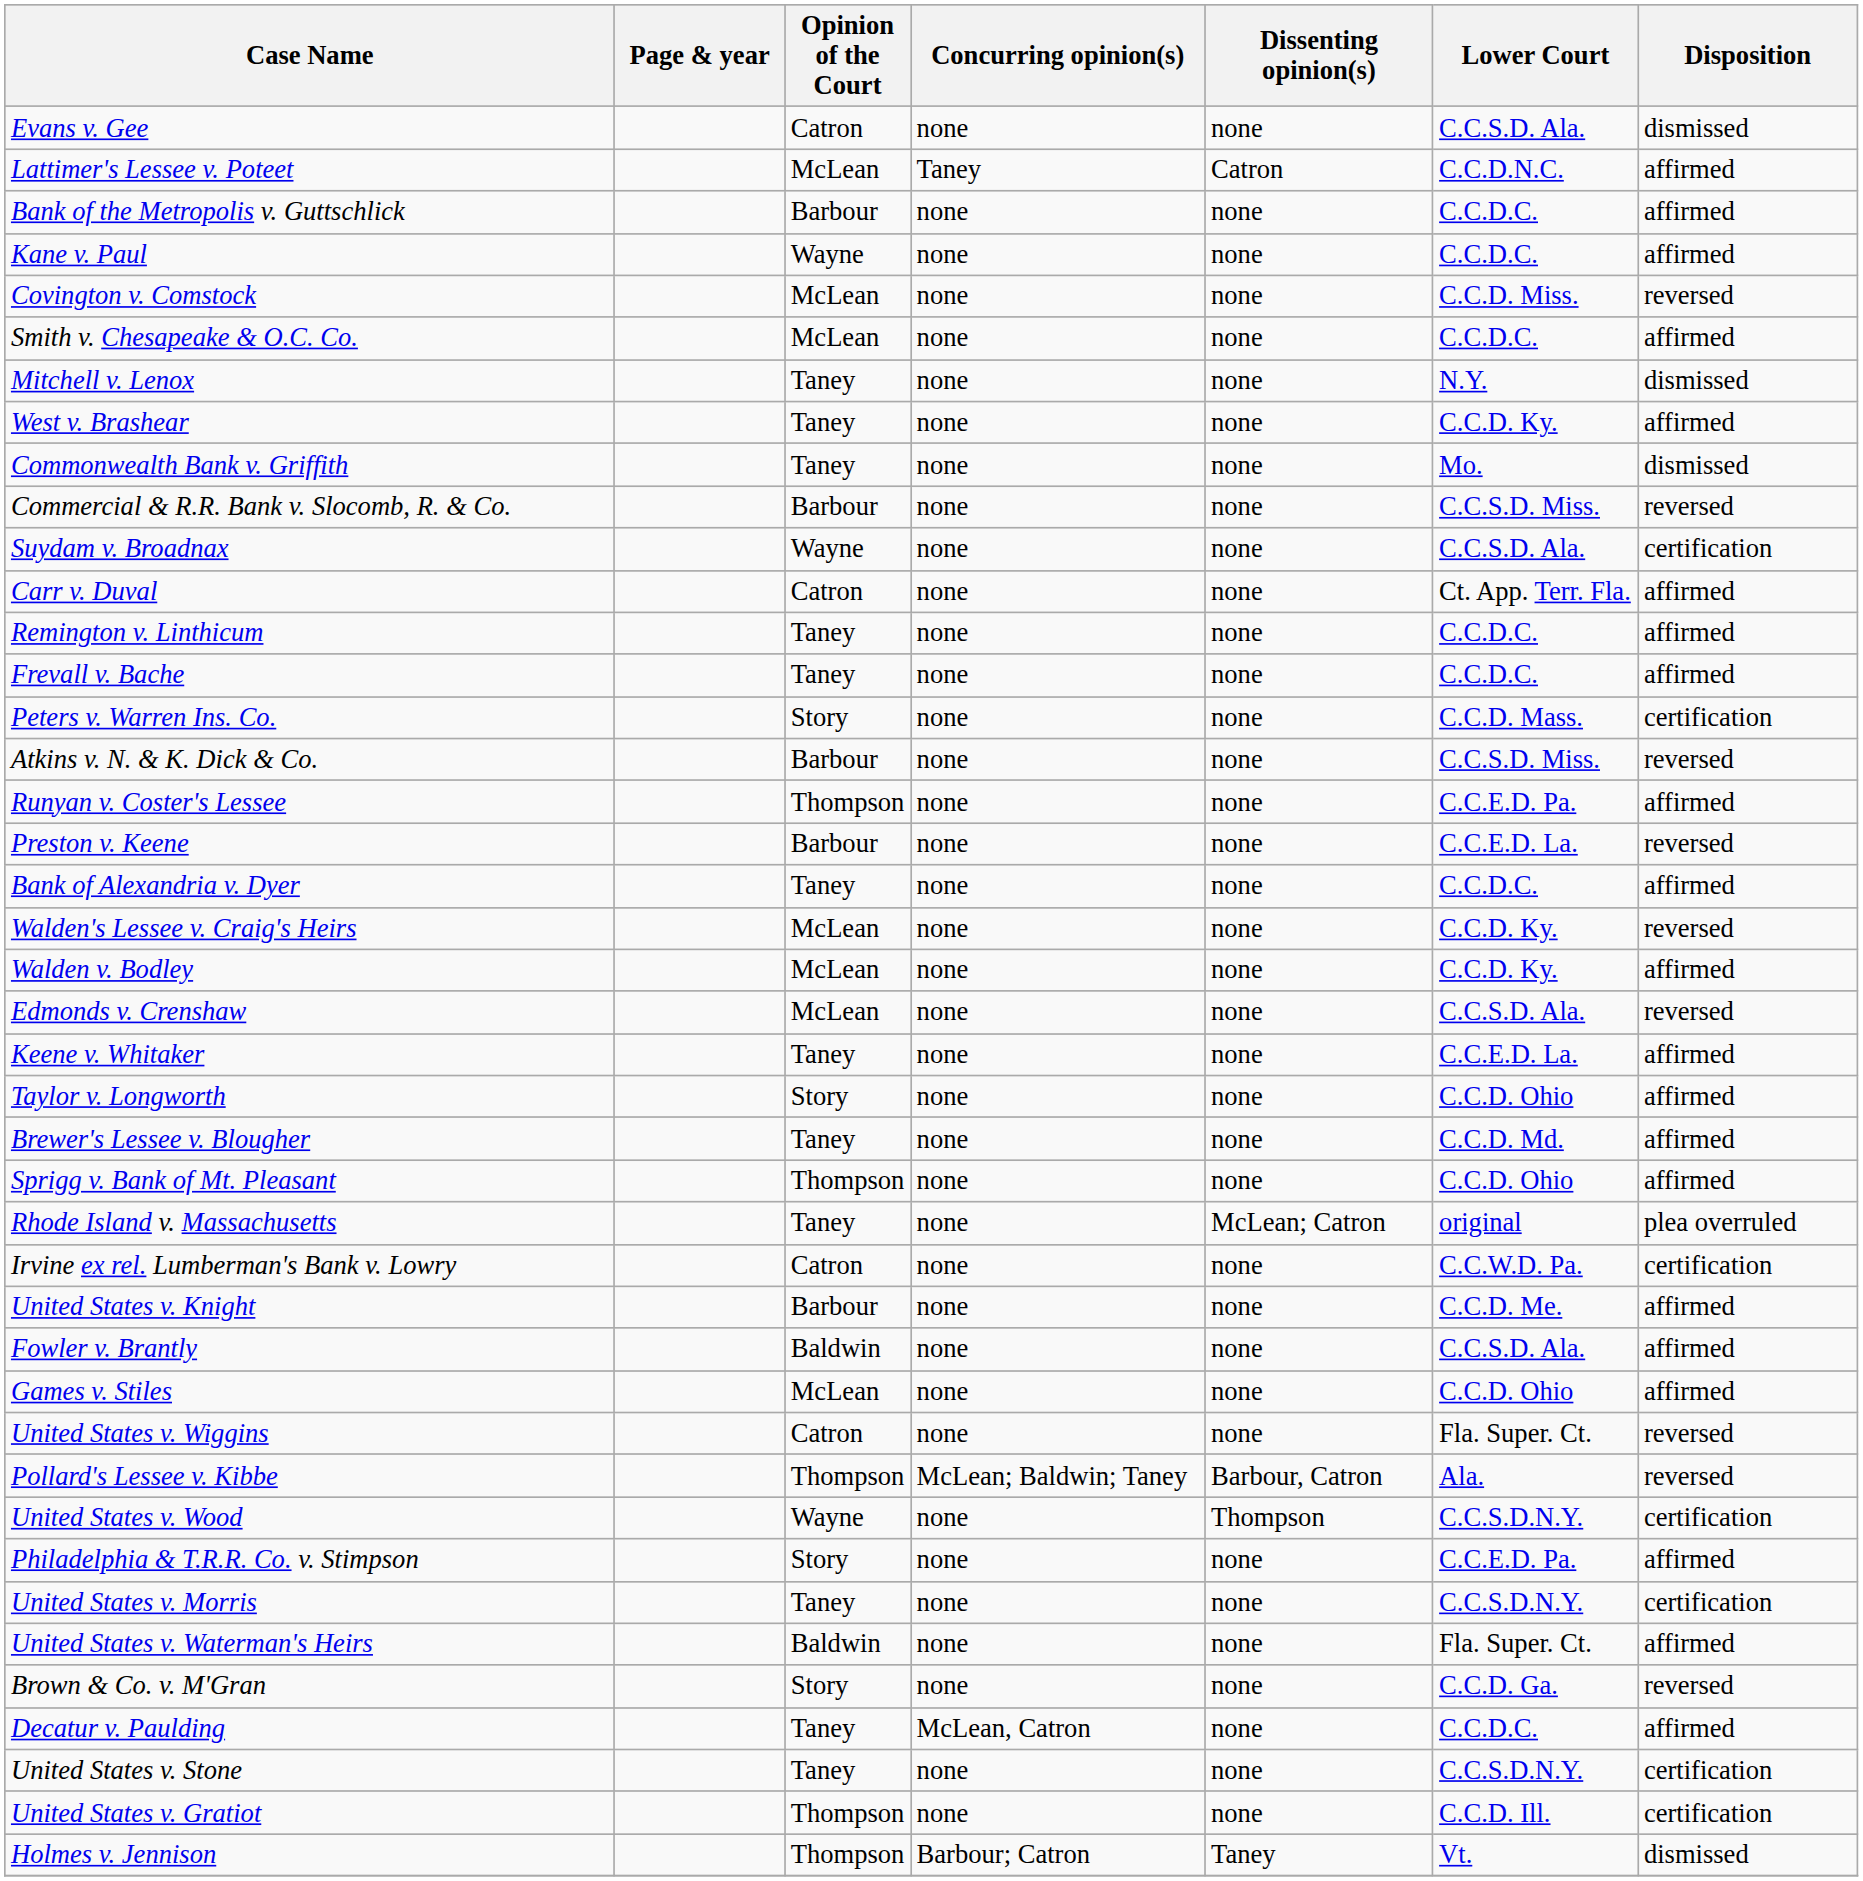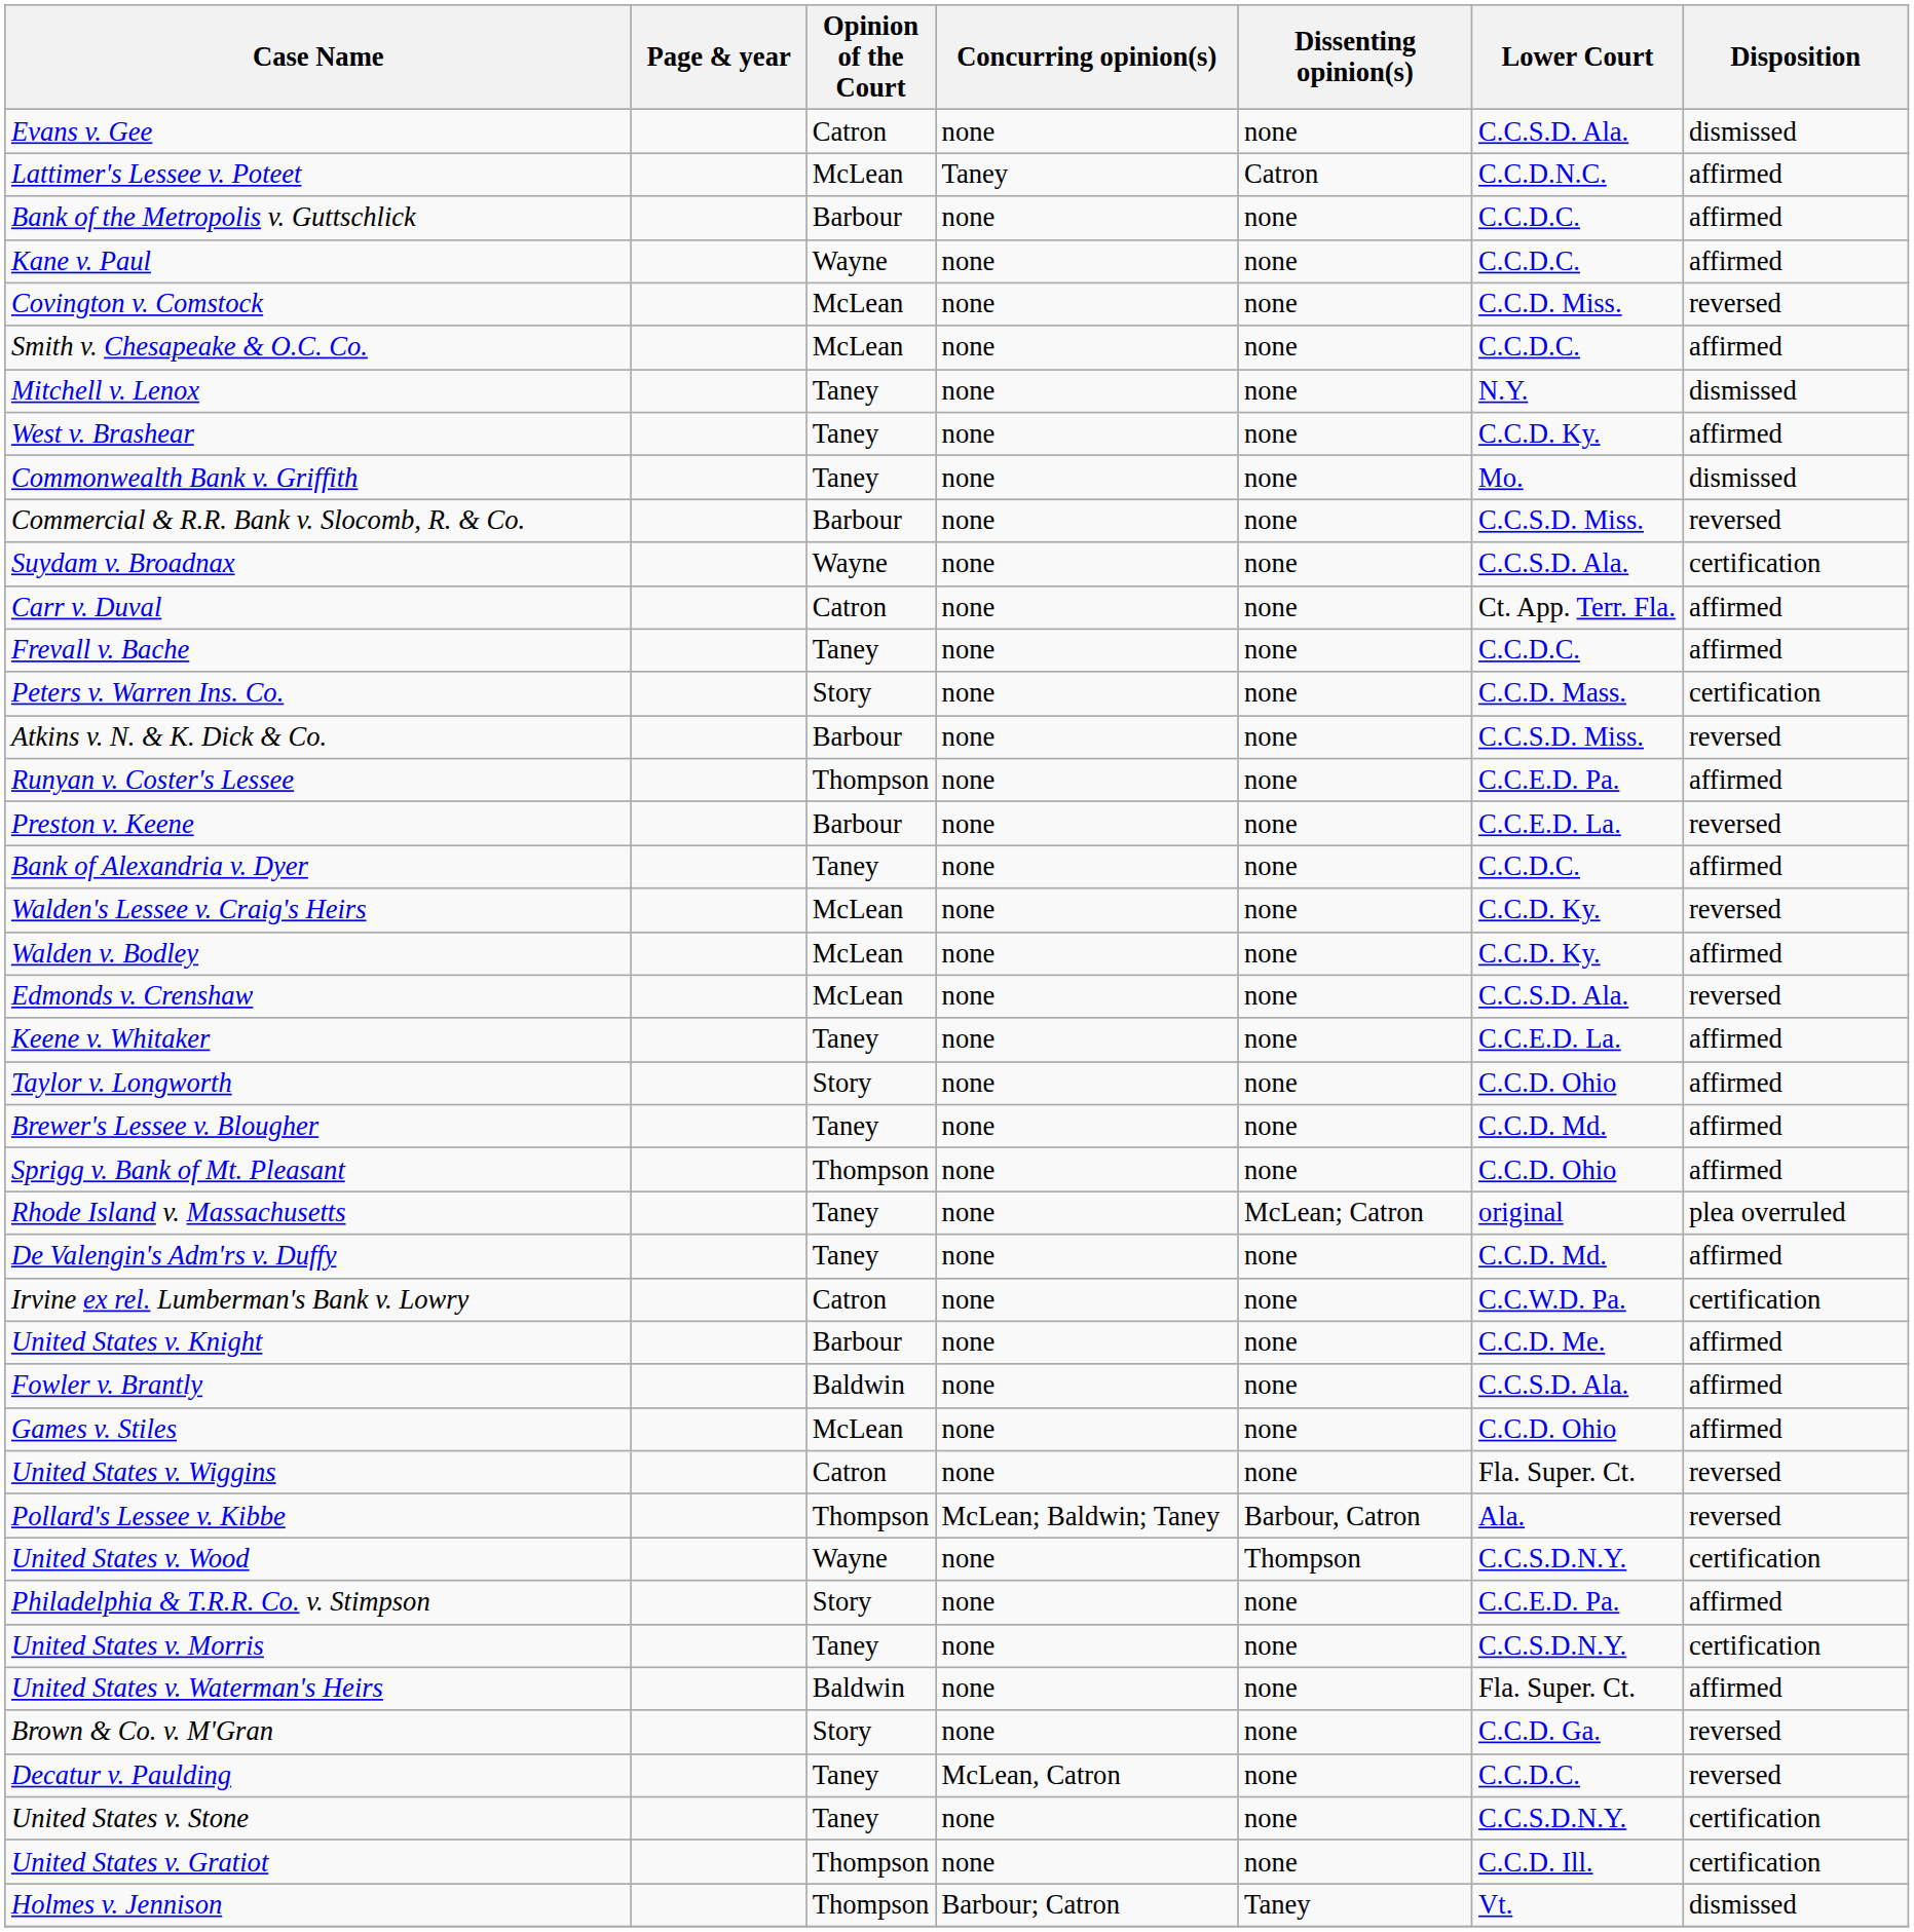 <table class="wikitable sortable">
 <tr>
 <th scope="col" style="width: 360px;">Case Name</th>
 <th scope="col" style="width: 95px;">Page & year</th>
 <th scope="col" style="width: 10px;">Opinion of the Court</th>
 <th scope="col" style="width: 170px;">Concurring opinion(s)</th>
 <th scope="col" style="width: 130px;">Dissenting opinion(s)</th>
 <th scope="col" style="width: 116px;">Lower Court</th>
 <th scope="col" style="width: 125px;">Disposition</th>
 </tr>
 <tr>
 <td><em><a href='#'>Evans v. Gee</a></em></td>
 <td align="right"></td>
 <td>Catron</td>
 <td>none</td>
 <td>none</td>
 <td><a href='#'>C.C.S.D. Ala.</a></td>
 <td>dismissed</td>
 </tr>
 <tr>
 <td><em><a href='#'>Lattimer's Lessee v. Poteet</a></em></td>
 <td align="right"></td>
 <td>McLean</td>
 <td>Taney</td>
 <td>Catron</td>
 <td><a href='#'>C.C.D.N.C.</a></td>
 <td>affirmed</td>
 </tr>
 <tr>
 <td><em><a href='#'>Bank of the Metropolis</a> v. Guttschlick</em></td>
 <td align="right"></td>
 <td>Barbour</td>
 <td>none</td>
 <td>none</td>
 <td><a href='#'>C.C.D.C.</a></td>
 <td>affirmed</td>
 </tr>
 <tr>
 <td><em><a href='#'>Kane v. Paul</a></em></td>
 <td align="right"></td>
 <td>Wayne</td>
 <td>none</td>
 <td>none</td>
 <td><a href='#'>C.C.D.C.</a></td>
 <td>affirmed</td>
 </tr>
 <tr>
 <td><em><a href='#'>Covington v. Comstock</a></em></td>
 <td align="right"></td>
 <td>McLean</td>
 <td>none</td>
 <td>none</td>
 <td><a href='#'>C.C.D. Miss.</a></td>
 <td>reversed</td>
 </tr>
 <tr>
 <td><em>Smith v. <a href='#'>Chesapeake & O.C. Co.</a></em></td>
 <td align="right"></td>
 <td>McLean</td>
 <td>none</td>
 <td>none</td>
 <td><a href='#'>C.C.D.C.</a></td>
 <td>affirmed</td>
 </tr>
 <tr>
 <td><em><a href='#'>Mitchell v. Lenox</a></em></td>
 <td align="right"></td>
 <td>Taney</td>
 <td>none</td>
 <td>none</td>
 <td><a href='#'>N.Y.</a></td>
 <td>dismissed</td>
 </tr>
 <tr>
 <td><em><a href='#'>West v. Brashear</a></em></td>
 <td align="right"></td>
 <td>Taney</td>
 <td>none</td>
 <td>none</td>
 <td><a href='#'>C.C.D. Ky.</a></td>
 <td>affirmed</td>
 </tr>
 <tr>
 <td><em><a href='#'>Commonwealth Bank v. Griffith</a></em></td>
 <td align="right"></td>
 <td>Taney</td>
 <td>none</td>
 <td>none</td>
 <td><a href='#'>Mo.</a></td>
 <td>dismissed</td>
 </tr>
 <tr>
 <td><em>Commercial & R.R. Bank v. Slocomb, R. & Co.</em></td>
 <td align="right"></td>
 <td>Barbour</td>
 <td>none</td>
 <td>none</td>
 <td><a href='#'>C.C.S.D. Miss.</a></td>
 <td>reversed</td>
 </tr>
 <tr>
 <td><em><a href='#'>Suydam v. Broadnax</a></em></td>
 <td align="right"></td>
 <td>Wayne</td>
 <td>none</td>
 <td>none</td>
 <td><a href='#'>C.C.S.D. Ala.</a></td>
 <td>certification</td>
 </tr>
 <tr>
 <td><em><a href='#'>Carr v. Duval</a></em></td>
 <td align="right"></td>
 <td>Catron</td>
 <td>none</td>
 <td>none</td>
 <td>Ct. App. <a href='#'>Terr. Fla.</a></td>
-<td>affirmed</td>
-</tr>
-<tr>
-<td><em><a href='#'>Remington v. Linthicum</a></em></td>
-<td align="right"></td>
-<td>Taney</td>
-<td>none</td>
-<td>none</td>
-<td><a href='#'>C.C.D.C.</a></td>
 <td>affirmed</td>
 </tr>
 <tr>
 <td><em><a href='#'>Frevall v. Bache</a></em></td>
 <td align="right"></td>
 <td>Taney</td>
 <td>none</td>
 <td>none</td>
 <td><a href='#'>C.C.D.C.</a></td>
 <td>affirmed</td>
 </tr>
 <tr>
 <td><em><a href='#'>Peters v. Warren Ins. Co.</a></em></td>
 <td align="right"></td>
 <td>Story</td>
 <td>none</td>
 <td>none</td>
 <td><a href='#'>C.C.D. Mass.</a></td>
 <td>certification</td>
 </tr>
 <tr>
 <td><em>Atkins v. N. & K. Dick & Co.</em></td>
 <td align="right"></td>
 <td>Barbour</td>
 <td>none</td>
 <td>none</td>
 <td><a href='#'>C.C.S.D. Miss.</a></td>
 <td>reversed</td>
 </tr>
 <tr>
 <td><em><a href='#'>Runyan v. Coster's Lessee</a></em></td>
 <td align="right"></td>
 <td>Thompson</td>
 <td>none</td>
 <td>none</td>
 <td><a href='#'>C.C.E.D. Pa.</a></td>
 <td>affirmed</td>
 </tr>
 <tr>
 <td><em><a href='#'>Preston v. Keene</a></em></td>
 <td align="right"></td>
 <td>Barbour</td>
 <td>none</td>
 <td>none</td>
 <td><a href='#'>C.C.E.D. La.</a></td>
 <td>reversed</td>
 </tr>
 <tr>
 <td><em><a href='#'>Bank of Alexandria v. Dyer</a></em></td>
 <td align="right"></td>
 <td>Taney</td>
 <td>none</td>
 <td>none</td>
 <td><a href='#'>C.C.D.C.</a></td>
 <td>affirmed</td>
 </tr>
 <tr>
 <td><em><a href='#'>Walden's Lessee v. Craig's Heirs</a></em></td>
 <td align="right"></td>
 <td>McLean</td>
 <td>none</td>
 <td>none</td>
 <td><a href='#'>C.C.D. Ky.</a></td>
 <td>reversed</td>
 </tr>
 <tr>
 <td><em><a href='#'>Walden v. Bodley</a></em></td>
 <td align="right"></td>
 <td>McLean</td>
 <td>none</td>
 <td>none</td>
 <td><a href='#'>C.C.D. Ky.</a></td>
 <td>affirmed</td>
 </tr>
 <tr>
 <td><em><a href='#'>Edmonds v. Crenshaw</a></em></td>
 <td align="right"></td>
 <td>McLean</td>
 <td>none</td>
 <td>none</td>
 <td><a href='#'>C.C.S.D. Ala.</a></td>
 <td>reversed</td>
 </tr>
 <tr>
 <td><em><a href='#'>Keene v. Whitaker</a></em></td>
 <td align="right"></td>
 <td>Taney</td>
 <td>none</td>
 <td>none</td>
 <td><a href='#'>C.C.E.D. La.</a></td>
 <td>affirmed</td>
 </tr>
 <tr>
 <td><em><a href='#'>Taylor v. Longworth</a></em></td>
 <td align="right"></td>
 <td>Story</td>
 <td>none</td>
 <td>none</td>
 <td><a href='#'>C.C.D. Ohio</a></td>
 <td>affirmed</td>
 </tr>
 <tr>
 <td><em><a href='#'>Brewer's Lessee v. Blougher</a></em></td>
 <td align="right"></td>
 <td>Taney</td>
 <td>none</td>
 <td>none</td>
 <td><a href='#'>C.C.D. Md.</a></td>
 <td>affirmed</td>
 </tr>
 <tr>
 <td><em><a href='#'>Sprigg v. Bank of Mt. Pleasant</a></em></td>
 <td align="right"></td>
 <td>Thompson</td>
 <td>none</td>
 <td>none</td>
 <td><a href='#'>C.C.D. Ohio</a></td>
 <td>affirmed</td>
 </tr>
 <tr>
 <td><em><a href='#'>Rhode Island</a> v. <a href='#'>Massachusetts</a></em></td>
 <td align="right"></td>
 <td>Taney</td>
 <td>none</td>
 <td>McLean; Catron</td>
 <td><a href='#'>original</a></td>
 <td>plea overruled</td>
 </tr>
 <tr>
+<td><em><a href='#'>De Valengin's Adm'rs v. Duffy</a></em></td>
+<td align="right"></td>
+<td>Taney</td>
+<td>none</td>
+<td>none</td>
+<td><a href='#'>C.C.D. Md.</a></td>
+<td>affirmed</td>
+</tr>
+<tr>
 <td><em>Irvine <a href='#'>ex rel.</a> Lumberman's Bank v. Lowry</em></td>
 <td align="right"></td>
 <td>Catron</td>
 <td>none</td>
 <td>none</td>
 <td><a href='#'>C.C.W.D. Pa.</a></td>
 <td>certification</td>
 </tr>
 <tr>
 <td><em><a href='#'>United States v. Knight</a></em></td>
 <td align="right"></td>
 <td>Barbour</td>
 <td>none</td>
 <td>none</td>
 <td><a href='#'>C.C.D. Me.</a></td>
 <td>affirmed</td>
 </tr>
 <tr>
 <td><em><a href='#'>Fowler v. Brantly</a></em></td>
 <td align="right"></td>
 <td>Baldwin</td>
 <td>none</td>
 <td>none</td>
 <td><a href='#'>C.C.S.D. Ala.</a></td>
 <td>affirmed</td>
 </tr>
 <tr>
 <td><em><a href='#'>Games v. Stiles</a></em></td>
 <td align="right"></td>
 <td>McLean</td>
 <td>none</td>
 <td>none</td>
 <td><a href='#'>C.C.D. Ohio</a></td>
 <td>affirmed</td>
 </tr>
 <tr>
 <td><em><a href='#'>United States v. Wiggins</a></em></td>
 <td align="right"></td>
 <td>Catron</td>
 <td>none</td>
 <td>none</td>
 <td>Fla. Super. Ct.</td>
 <td>reversed</td>
 </tr>
 <tr>
 <td><em><a href='#'>Pollard's Lessee v. Kibbe</a></em></td>
 <td align="right"></td>
 <td>Thompson</td>
 <td>McLean; Baldwin; Taney</td>
 <td>Barbour, Catron</td>
 <td><a href='#'>Ala.</a></td>
 <td>reversed</td>
 </tr>
 <tr>
 <td><em><a href='#'>United States v. Wood</a></em></td>
 <td align="right"></td>
 <td>Wayne</td>
 <td>none</td>
 <td>Thompson</td>
 <td><a href='#'>C.C.S.D.N.Y.</a></td>
 <td>certification</td>
 </tr>
 <tr>
 <td><em><a href='#'>Philadelphia & T.R.R. Co.</a> v. Stimpson</em></td>
 <td align="right"></td>
 <td>Story</td>
 <td>none</td>
 <td>none</td>
 <td><a href='#'>C.C.E.D. Pa.</a></td>
 <td>affirmed</td>
 </tr>
 <tr>
 <td><em><a href='#'>United States v. Morris</a></em></td>
 <td align="right"></td>
 <td>Taney</td>
 <td>none</td>
 <td>none</td>
 <td><a href='#'>C.C.S.D.N.Y.</a></td>
 <td>certification</td>
 </tr>
 <tr>
 <td><em><a href='#'>United States v. Waterman's Heirs</a></em></td>
 <td align="right"></td>
 <td>Baldwin</td>
 <td>none</td>
 <td>none</td>
 <td>Fla. Super. Ct.</td>
 <td>affirmed</td>
 </tr>
 <tr>
 <td><em>Brown & Co. v. M'Gran</em></td>
 <td align="right"></td>
 <td>Story</td>
 <td>none</td>
 <td>none</td>
 <td><a href='#'>C.C.D. Ga.</a></td>
 <td>reversed</td>
 </tr>
 <tr>
 <td><em><a href='#'>Decatur v. Paulding</a></em></td>
 <td align="right"></td>
 <td>Taney</td>
 <td>McLean, Catron</td>
 <td>none</td>
 <td><a href='#'>C.C.D.C.</a></td>
-<td>affirmed</td>
+<td>reversed</td>
 </tr>
 <tr>
 <td><em>United States v. Stone</em></td>
 <td align="right"></td>
 <td>Taney</td>
 <td>none</td>
 <td>none</td>
 <td><a href='#'>C.C.S.D.N.Y.</a></td>
 <td>certification</td>
 </tr>
 <tr>
 <td><em><a href='#'>United States v. Gratiot</a></em></td>
 <td align="right"></td>
 <td>Thompson</td>
 <td>none</td>
 <td>none</td>
 <td><a href='#'>C.C.D. Ill.</a></td>
 <td>certification</td>
 </tr>
 <tr>
 <td><em><a href='#'>Holmes v. Jennison</a></em></td>
 <td align="right"></td>
 <td>Thompson</td>
 <td>Barbour; Catron</td>
 <td>Taney</td>
 <td><a href='#'>Vt.</a></td>
 <td>dismissed</td>
 </tr>
 <tr>
 </tr>
 </table>
